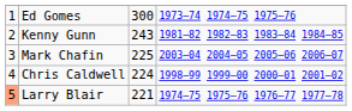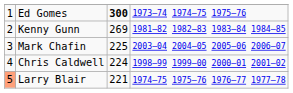 <table class="wikitable">
 <tr>
 </tr>
 <tr>
 <td>1</td>
 <td>Ed Gomes</td>
-<td>300</td>
+<td><strong>300</strong></td>
 <td style="font-size:80%;"><a href='#'>1973–74</a> <a href='#'>1974–75</a> <a href='#'>1975–76</a></td>
 </tr>
 <tr>
 <td>2</td>
 <td>Kenny Gunn</td>
-<td>243</td>
+<td>269</td>
 <td style="font-size:80%;"><a href='#'>1981–82</a> <a href='#'>1982–83</a> <a href='#'>1983–84</a> <a href='#'>1984–85</a></td>
 </tr>
 <tr>
 <td>3</td>
 <td>Mark Chafin</td>
 <td>225</td>
 <td style="font-size:80%;"><a href='#'>2003–04</a> <a href='#'>2004–05</a> <a href='#'>2005–06</a> <a href='#'>2006–07</a></td>
 </tr>
 <tr>
 <td>4</td>
 <td>Chris Caldwell</td>
 <td>224</td>
 <td style="font-size:80%;"><a href='#'>1998–99</a> <a href='#'>1999–00</a> <a href='#'>2000–01</a> <a href='#'>2001–02</a></td>
 </tr>
 <tr>
 <td style="background: lightsalmon;">5</td>
 <td>Larry Blair</td>
 <td>221</td>
 <td style="font-size:80%;"><a href='#'>1974–75</a> <a href='#'>1975–76</a> <a href='#'>1976–77</a> <a href='#'>1977–78</a></td>
 </tr>
 </table>
